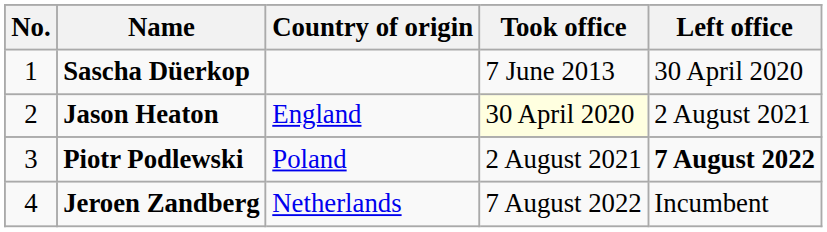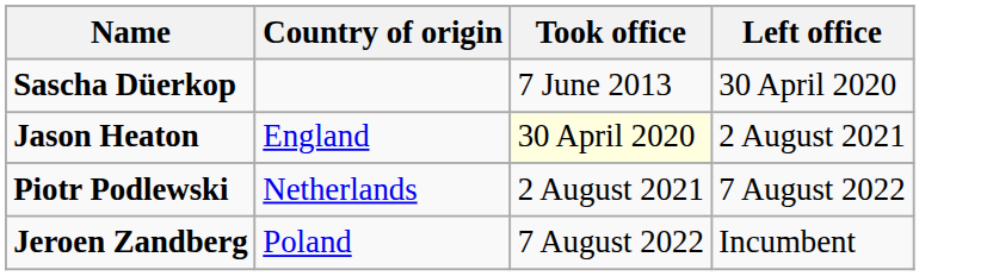 <table class="wikitable" style="font-size:90%; text-align:left">
 <tr>
-<th>No.</th>
 <th>Name</th>
 <th>Country of origin</th>
 <th>Took office</th>
 <th>Left office</th>
 </tr>
 <tr>
-<td align=center>1</td>
 <td><strong>Sascha Düerkop</strong></td>
 <td></td>
 <td>7 June 2013</td>
 <td>30 April 2020</td>
 </tr>
 <tr>
-<td align=center>2</td>
 <td><strong>Jason Heaton</strong></td>
 <td> <a href='#'>England</a></td>
 <td style="background: lightyellow;">30 April 2020</td>
 <td>2 August 2021</td>
 </tr>
 <tr>
-<td align=center>3</td>
 <td><strong>Piotr Podlewski</strong></td>
-<td> <a href='#'>Poland</a></td>
+<td> <a href='#'>Netherlands</a></td>
 <td>2 August 2021</td>
-<td><strong>7 August 2022</strong></td>
+<td>7 August 2022</td>
 </tr>
 <tr>
-<td align=center>4</td>
 <td><strong>Jeroen Zandberg</strong></td>
-<td> <a href='#'>Netherlands</a></td>
+<td> <a href='#'>Poland</a></td>
 <td>7 August 2022</td>
 <td>Incumbent</td>
 </tr>
 </table>
